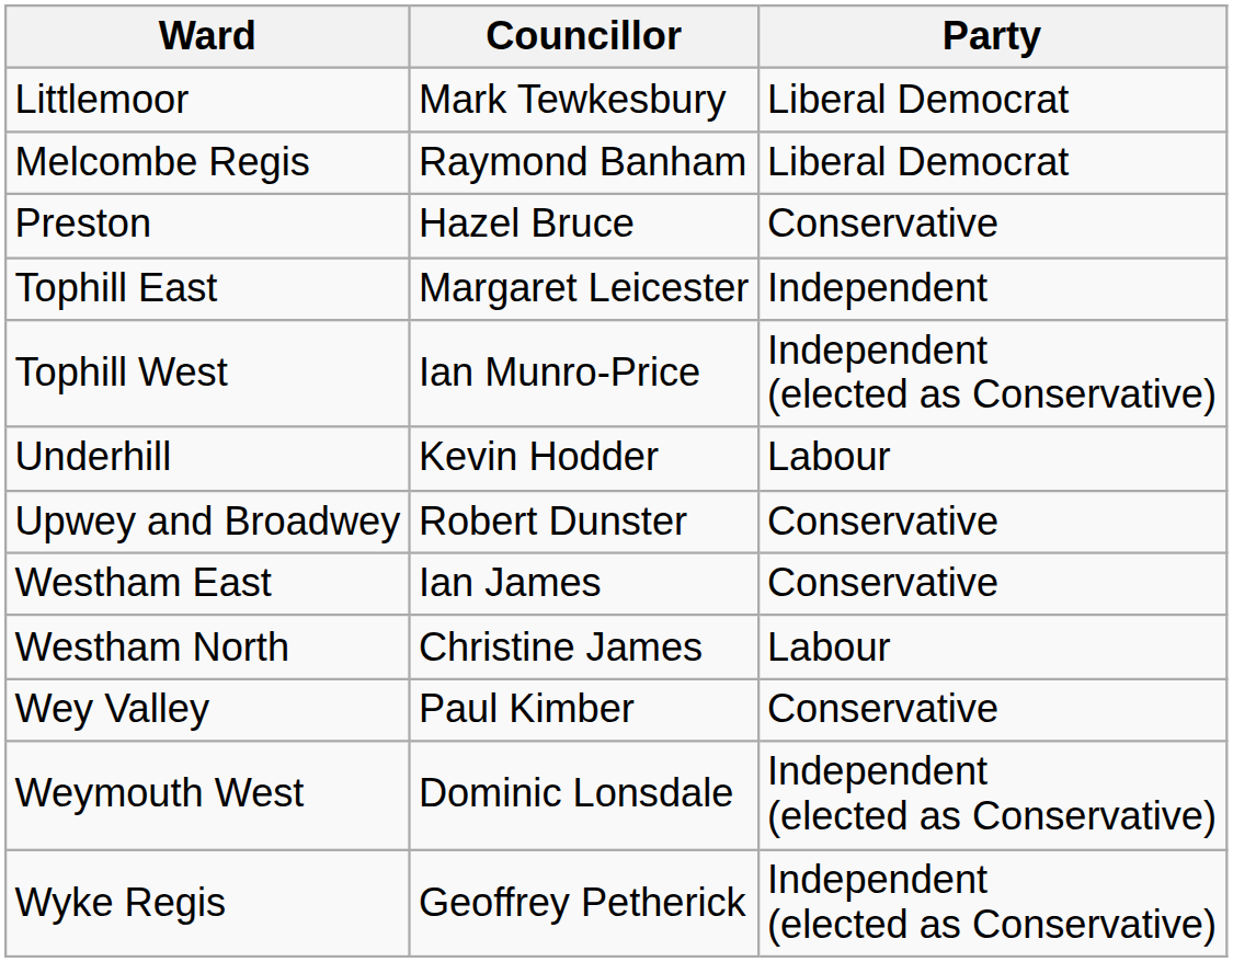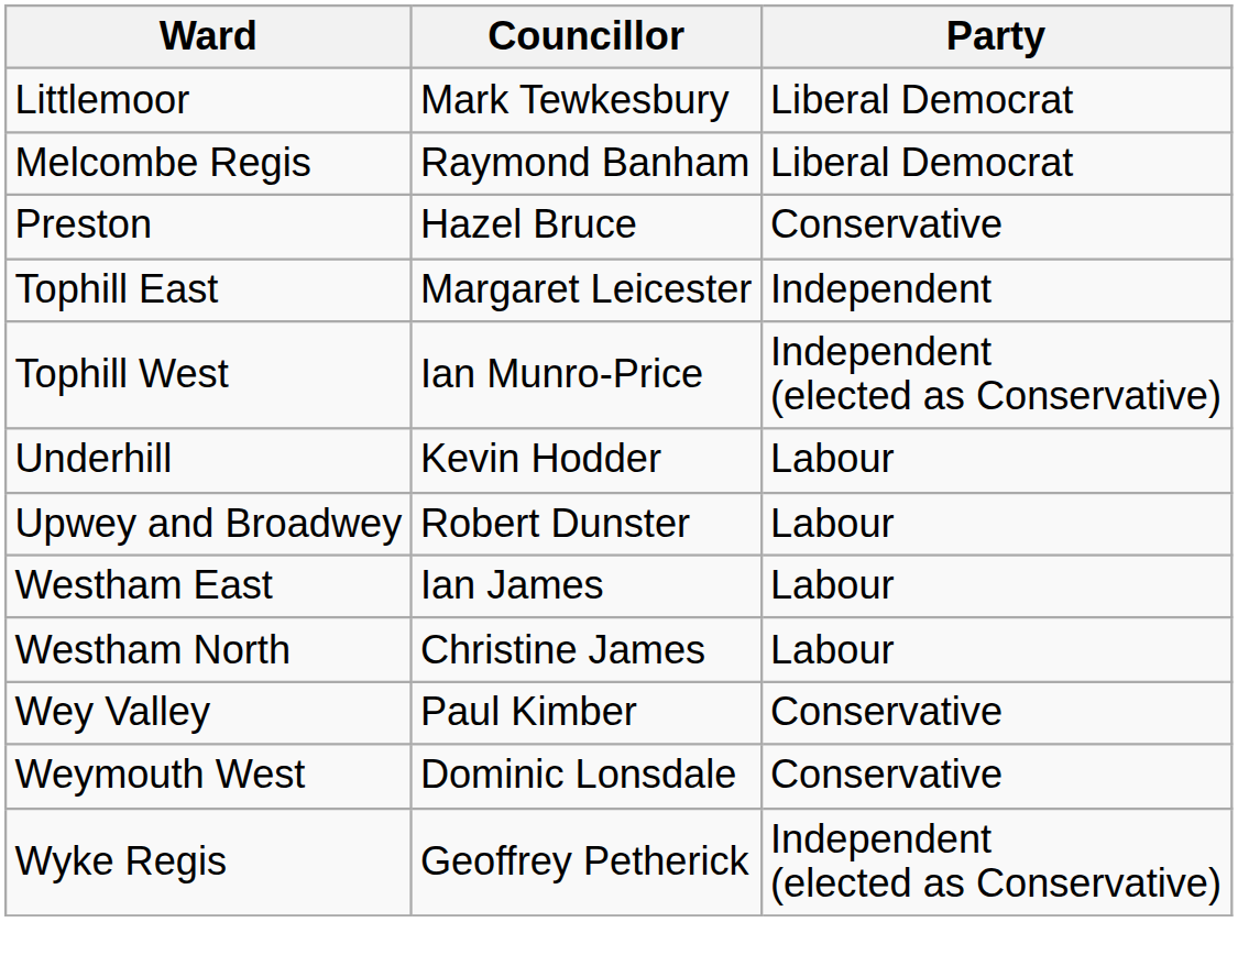 <table class=wikitable>
 <tr>
 <th>Ward</th>
 <th>Councillor</th>
 <th>Party</th>
 </tr>
 <tr>
 <td>Littlemoor</td>
 <td>Mark Tewkesbury</td>
 <td>Liberal Democrat</td>
 </tr>
 <tr>
 <td>Melcombe Regis</td>
 <td>Raymond Banham</td>
 <td>Liberal Democrat</td>
 </tr>
 <tr>
 <td>Preston</td>
 <td>Hazel Bruce</td>
 <td>Conservative</td>
 </tr>
 <tr>
 <td>Tophill East</td>
 <td>Margaret Leicester</td>
 <td>Independent</td>
 </tr>
 <tr>
 <td>Tophill West</td>
 <td>Ian Munro-Price</td>
 <td>Independent<br>(elected as Conservative)</td>
 </tr>
 <tr>
 <td>Underhill</td>
 <td>Kevin Hodder</td>
 <td>Labour</td>
 </tr>
 <tr>
 <td>Upwey and Broadwey</td>
 <td>Robert Dunster</td>
-<td>Conservative</td>
+<td>Labour</td>
 </tr>
 <tr>
 <td>Westham East</td>
 <td>Ian James</td>
-<td>Conservative</td>
+<td>Labour</td>
 </tr>
 <tr>
 <td>Westham North</td>
 <td>Christine James</td>
 <td>Labour</td>
 </tr>
 <tr>
 <td>Wey Valley</td>
 <td>Paul Kimber</td>
 <td>Conservative</td>
 </tr>
 <tr>
 <td>Weymouth West</td>
 <td>Dominic Lonsdale</td>
-<td>Independent<br>(elected as Conservative)</td>
+<td>Conservative</td>
 </tr>
 <tr>
 <td>Wyke Regis</td>
 <td>Geoffrey Petherick</td>
 <td>Independent<br>(elected as Conservative)</td>
 </tr>
 </table>
